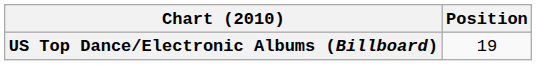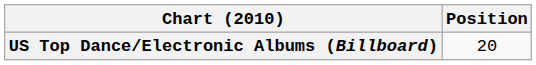 <table class="wikitable plainrowheaders">
 <tr>
 <th scope="col">Chart (2010)</th>
 <th scope="col">Position</th>
 </tr>
 <tr>
 <th scope="row">US Top Dance/Electronic Albums (<em>Billboard</em>)</th>
-<td align="center">19</td>
+<td align="center">20</td>
 </tr>
 </table>
